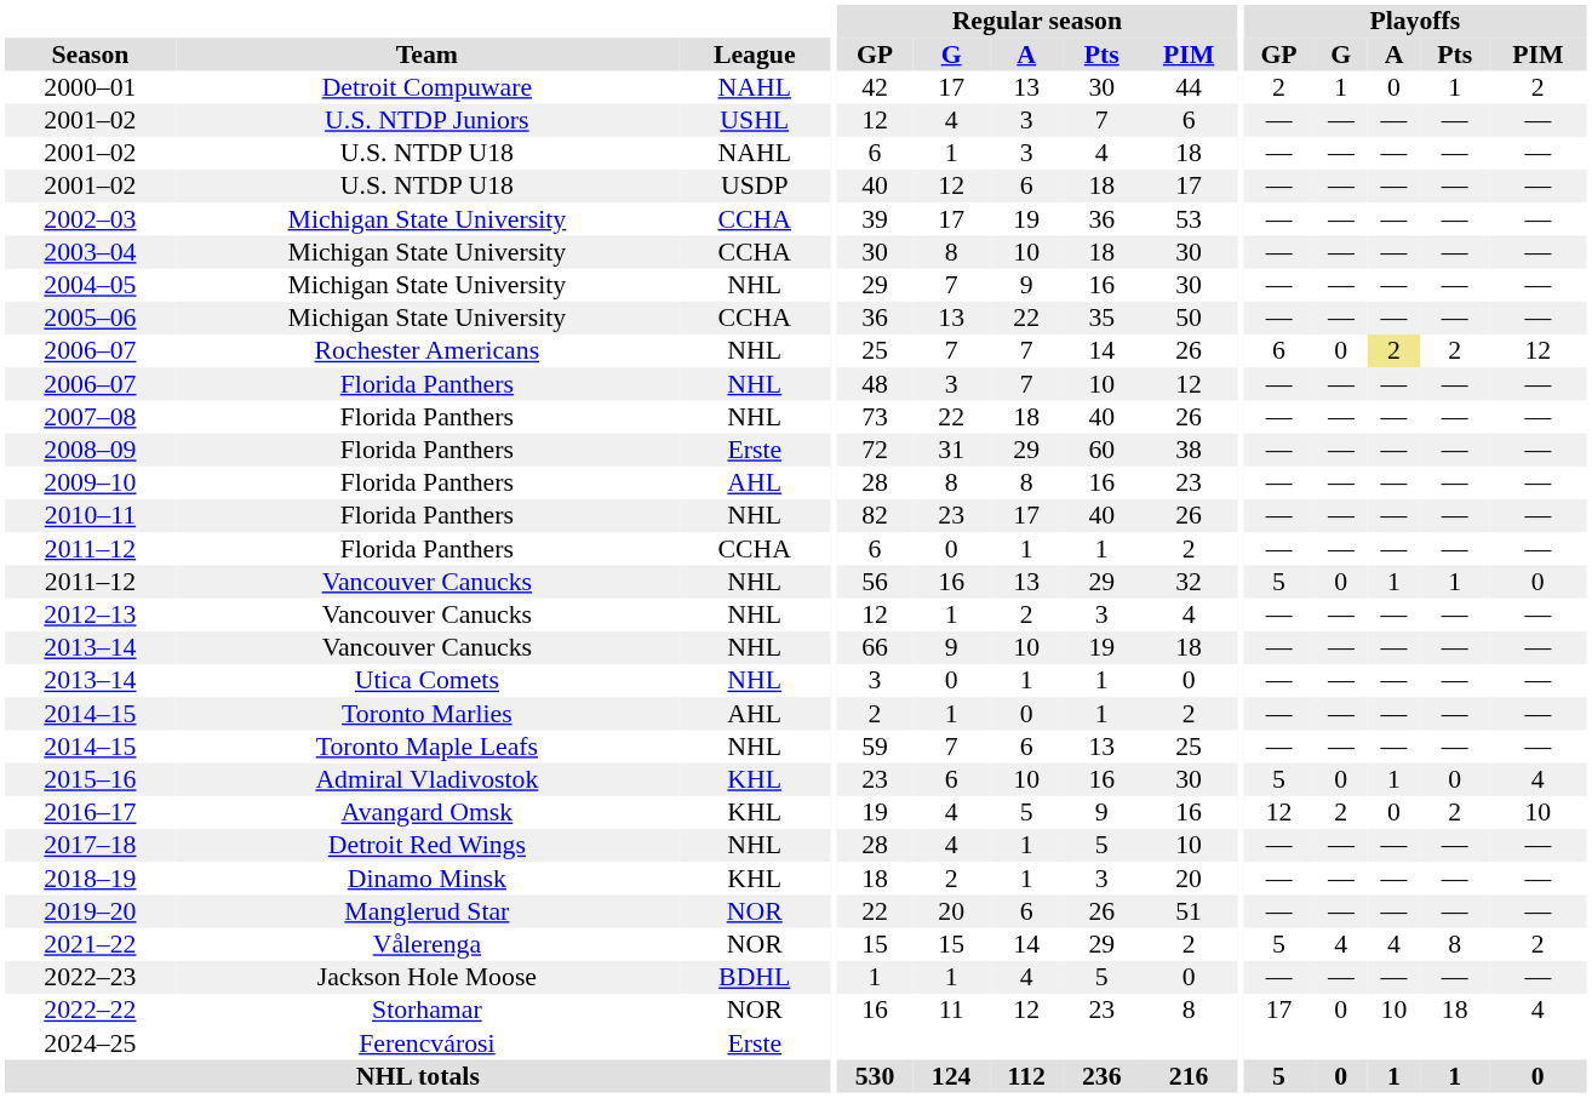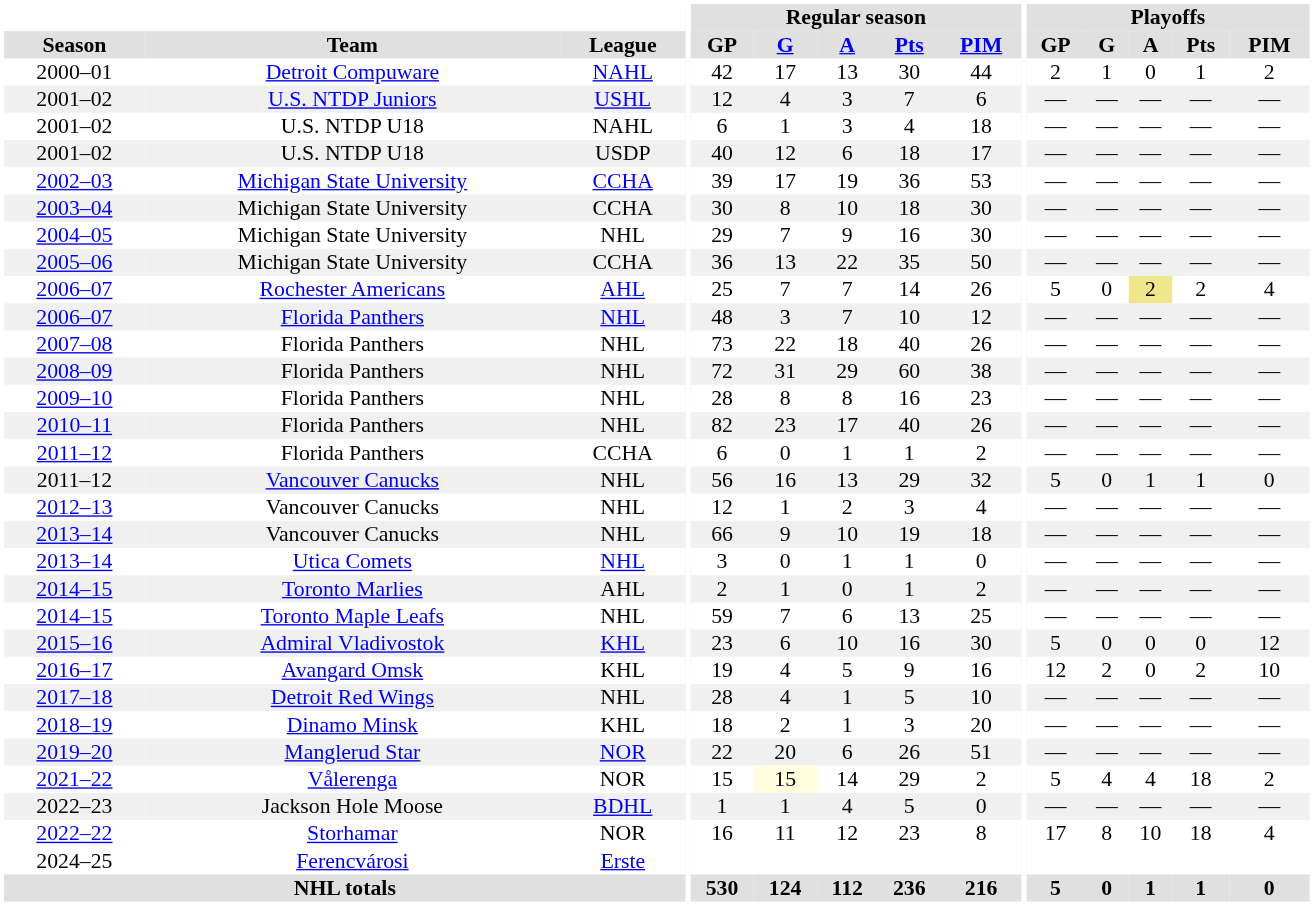 <table border="0" cellpadding="1" cellspacing="0" style="text-align:center; width:60em">
 <tr bgcolor="#e0e0e0">
 <th colspan="3" bgcolor="#ffffff"></th>
 <th rowspan="99" bgcolor="#ffffff"></th>
 <th colspan="5">Regular season</th>
 <th rowspan="99" bgcolor="#ffffff"></th>
 <th colspan="5">Playoffs</th>
 </tr>
 <tr bgcolor="#e0e0e0">
 <th>Season</th>
 <th>Team</th>
 <th>League</th>
 <th>GP</th>
 <th><a href='#'>G</a></th>
 <th><a href='#'>A</a></th>
 <th><a href='#'>Pts</a></th>
 <th><a href='#'>PIM</a></th>
 <th>GP</th>
 <th>G</th>
 <th>A</th>
 <th>Pts</th>
 <th>PIM</th>
 </tr>
 <tr>
 <td>2000–01</td>
 <td><a href='#'>Detroit Compuware</a></td>
 <td><a href='#'>NAHL</a></td>
 <td>42</td>
 <td>17</td>
 <td>13</td>
 <td>30</td>
 <td>44</td>
 <td>2</td>
 <td>1</td>
 <td>0</td>
 <td>1</td>
 <td>2</td>
 </tr>
 <tr bgcolor="#f0f0f0">
 <td>2001–02</td>
 <td><a href='#'>U.S. NTDP Juniors</a></td>
 <td><a href='#'>USHL</a></td>
 <td>12</td>
 <td>4</td>
 <td>3</td>
 <td>7</td>
 <td>6</td>
 <td>—</td>
 <td>—</td>
 <td>—</td>
 <td>—</td>
 <td>—</td>
 </tr>
 <tr>
 <td>2001–02</td>
 <td>U.S. NTDP U18</td>
 <td>NAHL</td>
 <td>6</td>
 <td>1</td>
 <td>3</td>
 <td>4</td>
 <td>18</td>
 <td>—</td>
 <td>—</td>
 <td>—</td>
 <td>—</td>
 <td>—</td>
 </tr>
 <tr bgcolor="#f0f0f0">
 <td>2001–02</td>
 <td>U.S. NTDP U18</td>
 <td>USDP</td>
 <td>40</td>
 <td>12</td>
 <td>6</td>
 <td>18</td>
 <td>17</td>
 <td>—</td>
 <td>—</td>
 <td>—</td>
 <td>—</td>
 <td>—</td>
 </tr>
 <tr>
 <td><a href='#'>2002–03</a></td>
 <td><a href='#'>Michigan State University</a></td>
 <td><a href='#'>CCHA</a></td>
 <td>39</td>
 <td>17</td>
 <td>19</td>
 <td>36</td>
 <td>53</td>
 <td>—</td>
 <td>—</td>
 <td>—</td>
 <td>—</td>
 <td>—</td>
 </tr>
 <tr bgcolor="#f0f0f0">
 <td><a href='#'>2003–04</a></td>
 <td>Michigan State University</td>
 <td>CCHA</td>
 <td>30</td>
 <td>8</td>
 <td>10</td>
 <td>18</td>
 <td>30</td>
 <td>—</td>
 <td>—</td>
 <td>—</td>
 <td>—</td>
 <td>—</td>
 </tr>
 <tr>
 <td><a href='#'>2004–05</a></td>
 <td>Michigan State University</td>
 <td>NHL</td>
 <td>29</td>
 <td>7</td>
 <td>9</td>
 <td>16</td>
 <td>30</td>
 <td>—</td>
 <td>—</td>
 <td>—</td>
 <td>—</td>
 <td>—</td>
 </tr>
 <tr bgcolor="#f0f0f0">
 <td><a href='#'>2005–06</a></td>
 <td>Michigan State University</td>
 <td>CCHA</td>
 <td>36</td>
 <td>13</td>
 <td>22</td>
 <td>35</td>
 <td>50</td>
 <td>—</td>
 <td>—</td>
 <td>—</td>
 <td>—</td>
 <td>—</td>
 </tr>
 <tr>
 <td><a href='#'>2006–07</a></td>
 <td><a href='#'>Rochester Americans</a></td>
-<td>NHL</td>
+<td><a href='#'>AHL</a></td>
 <td>25</td>
 <td>7</td>
 <td>7</td>
 <td>14</td>
 <td>26</td>
-<td>6</td>
+<td>5</td>
 <td>0</td>
 <td style="background: khaki;">2</td>
 <td>2</td>
-<td>12</td>
+<td>4</td>
 </tr>
 <tr bgcolor="#f0f0f0">
 <td><a href='#'>2006–07</a></td>
 <td><a href='#'>Florida Panthers</a></td>
 <td><a href='#'>NHL</a></td>
 <td>48</td>
 <td>3</td>
 <td>7</td>
 <td>10</td>
 <td>12</td>
 <td>—</td>
 <td>—</td>
 <td>—</td>
 <td>—</td>
 <td>—</td>
 </tr>
 <tr>
 <td><a href='#'>2007–08</a></td>
 <td>Florida Panthers</td>
 <td>NHL</td>
 <td>73</td>
 <td>22</td>
 <td>18</td>
 <td>40</td>
 <td>26</td>
 <td>—</td>
 <td>—</td>
 <td>—</td>
 <td>—</td>
 <td>—</td>
 </tr>
 <tr bgcolor="#f0f0f0">
 <td><a href='#'>2008–09</a></td>
 <td>Florida Panthers</td>
-<td><a href='#'>Erste</a></td>
+<td>NHL</td>
 <td>72</td>
 <td>31</td>
 <td>29</td>
 <td>60</td>
 <td>38</td>
 <td>—</td>
 <td>—</td>
 <td>—</td>
 <td>—</td>
 <td>—</td>
 </tr>
 <tr>
 <td><a href='#'>2009–10</a></td>
 <td>Florida Panthers</td>
-<td><a href='#'>AHL</a></td>
+<td>NHL</td>
 <td>28</td>
 <td>8</td>
 <td>8</td>
 <td>16</td>
 <td>23</td>
 <td>—</td>
 <td>—</td>
 <td>—</td>
 <td>—</td>
 <td>—</td>
 </tr>
 <tr bgcolor="#f0f0f0">
 <td><a href='#'>2010–11</a></td>
 <td>Florida Panthers</td>
 <td>NHL</td>
 <td>82</td>
 <td>23</td>
 <td>17</td>
 <td>40</td>
 <td>26</td>
 <td>—</td>
 <td>—</td>
 <td>—</td>
 <td>—</td>
 <td>—</td>
 </tr>
 <tr>
 <td><a href='#'>2011–12</a></td>
 <td>Florida Panthers</td>
 <td>CCHA</td>
 <td>6</td>
 <td>0</td>
 <td>1</td>
 <td>1</td>
 <td>2</td>
 <td>—</td>
 <td>—</td>
 <td>—</td>
 <td>—</td>
 <td>—</td>
 </tr>
 <tr bgcolor="#f0f0f0">
 <td>2011–12</td>
 <td><a href='#'>Vancouver Canucks</a></td>
 <td>NHL</td>
 <td>56</td>
 <td>16</td>
 <td>13</td>
 <td>29</td>
 <td>32</td>
 <td>5</td>
 <td>0</td>
 <td>1</td>
 <td>1</td>
 <td>0</td>
 </tr>
 <tr>
 <td><a href='#'>2012–13</a></td>
 <td>Vancouver Canucks</td>
 <td>NHL</td>
 <td>12</td>
 <td>1</td>
 <td>2</td>
 <td>3</td>
 <td>4</td>
 <td>—</td>
 <td>—</td>
 <td>—</td>
 <td>—</td>
 <td>—</td>
 </tr>
 <tr bgcolor="#f0f0f0">
 <td><a href='#'>2013–14</a></td>
 <td>Vancouver Canucks</td>
 <td>NHL</td>
 <td>66</td>
 <td>9</td>
 <td>10</td>
 <td>19</td>
 <td>18</td>
 <td>—</td>
 <td>—</td>
 <td>—</td>
 <td>—</td>
 <td>—</td>
 </tr>
 <tr>
 <td><a href='#'>2013–14</a></td>
 <td><a href='#'>Utica Comets</a></td>
 <td><a href='#'>NHL</a></td>
 <td>3</td>
 <td>0</td>
 <td>1</td>
 <td>1</td>
 <td>0</td>
 <td>—</td>
 <td>—</td>
 <td>—</td>
 <td>—</td>
 <td>—</td>
 </tr>
 <tr bgcolor="#f0f0f0">
 <td><a href='#'>2014–15</a></td>
 <td><a href='#'>Toronto Marlies</a></td>
 <td>AHL</td>
 <td>2</td>
 <td>1</td>
 <td>0</td>
 <td>1</td>
 <td>2</td>
 <td>—</td>
 <td>—</td>
 <td>—</td>
 <td>—</td>
 <td>—</td>
 </tr>
 <tr>
 <td><a href='#'>2014–15</a></td>
 <td><a href='#'>Toronto Maple Leafs</a></td>
 <td>NHL</td>
 <td>59</td>
 <td>7</td>
 <td>6</td>
 <td>13</td>
 <td>25</td>
 <td>—</td>
 <td>—</td>
 <td>—</td>
 <td>—</td>
 <td>—</td>
 </tr>
 <tr bgcolor="#f0f0f0">
 <td><a href='#'>2015–16</a></td>
 <td><a href='#'>Admiral Vladivostok</a></td>
 <td><a href='#'>KHL</a></td>
 <td>23</td>
 <td>6</td>
 <td>10</td>
 <td>16</td>
 <td>30</td>
 <td>5</td>
 <td>0</td>
-<td>1</td>
 <td>0</td>
-<td>4</td>
+<td>0</td>
+<td>12</td>
 </tr>
 <tr>
 <td><a href='#'>2016–17</a></td>
 <td><a href='#'>Avangard Omsk</a></td>
 <td>KHL</td>
 <td>19</td>
 <td>4</td>
 <td>5</td>
 <td>9</td>
 <td>16</td>
 <td>12</td>
 <td>2</td>
 <td>0</td>
 <td>2</td>
 <td>10</td>
 </tr>
 <tr bgcolor="#f0f0f0">
 <td><a href='#'>2017–18</a></td>
 <td><a href='#'>Detroit Red Wings</a></td>
 <td>NHL</td>
 <td>28</td>
 <td>4</td>
 <td>1</td>
 <td>5</td>
 <td>10</td>
 <td>—</td>
 <td>—</td>
 <td>—</td>
 <td>—</td>
 <td>—</td>
 </tr>
 <tr>
 <td><a href='#'>2018–19</a></td>
 <td><a href='#'>Dinamo Minsk</a></td>
 <td>KHL</td>
 <td>18</td>
 <td>2</td>
 <td>1</td>
 <td>3</td>
 <td>20</td>
 <td>—</td>
 <td>—</td>
 <td>—</td>
 <td>—</td>
 <td>—</td>
 </tr>
 <tr bgcolor="#f0f0f0">
 <td><a href='#'>2019–20</a></td>
 <td><a href='#'>Manglerud Star</a></td>
 <td><a href='#'>NOR</a></td>
 <td>22</td>
 <td>20</td>
 <td>6</td>
 <td>26</td>
 <td>51</td>
 <td>—</td>
 <td>—</td>
 <td>—</td>
 <td>—</td>
 <td>—</td>
 </tr>
 <tr>
 <td><a href='#'>2021–22</a></td>
 <td><a href='#'>Vålerenga</a></td>
 <td>NOR</td>
 <td>15</td>
-<td>15</td>
+<td style="background: lightyellow;">15</td>
 <td>14</td>
 <td>29</td>
 <td>2</td>
 <td>5</td>
 <td>4</td>
 <td>4</td>
-<td>8</td>
+<td>18</td>
 <td>2</td>
 </tr>
 <tr bgcolor="#f0f0f0">
 <td>2022–23</td>
 <td>Jackson Hole Moose</td>
 <td><a href='#'>BDHL</a></td>
 <td>1</td>
 <td>1</td>
 <td>4</td>
 <td>5</td>
 <td>0</td>
 <td>—</td>
 <td>—</td>
 <td>—</td>
 <td>—</td>
 <td>—</td>
 </tr>
 <tr>
 <td><a href='#'>2022–22</a></td>
 <td><a href='#'>Storhamar</a></td>
 <td>NOR</td>
 <td>16</td>
 <td>11</td>
 <td>12</td>
 <td>23</td>
 <td>8</td>
 <td>17</td>
-<td>0</td>
+<td>8</td>
 <td>10</td>
 <td>18</td>
 <td>4</td>
 </tr>
 <tr>
 <td>2024–25</td>
 <td><a href='#'>Ferencvárosi</a></td>
 <td><a href='#'>Erste</a></td>
 <td></td>
 <td></td>
 <td></td>
 <td></td>
 <td></td>
 <td></td>
 <td></td>
 <td></td>
 <td></td>
 <td></td>
 </tr>
 <tr bgcolor="#e0e0e0">
 <th colspan="3">NHL totals</th>
 <th>530</th>
 <th>124</th>
 <th>112</th>
 <th>236</th>
 <th>216</th>
 <th>5</th>
 <th>0</th>
 <th>1</th>
 <th>1</th>
 <th>0</th>
 </tr>
 </table>
